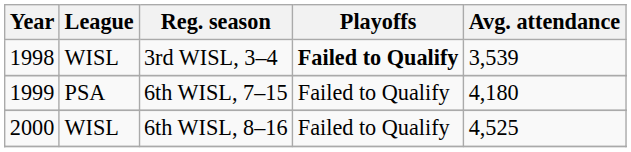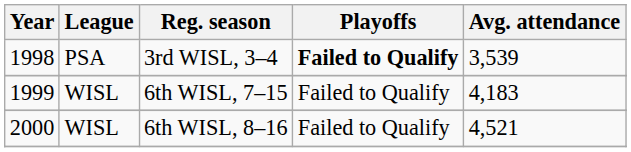 <table class="wikitable">
 <tr>
 <th>Year</th>
 <th>League</th>
 <th>Reg. season</th>
 <th>Playoffs</th>
 <th>Avg. attendance</th>
 </tr>
 <tr>
 <td>1998</td>
-<td>WISL</td>
+<td>PSA</td>
 <td>3rd WISL, 3–4</td>
 <td><strong>Failed to Qualify</strong></td>
 <td>3,539</td>
 </tr>
 <tr>
 </tr>
 <tr>
 <td>1999</td>
-<td>PSA</td>
+<td>WISL</td>
 <td>6th WISL, 7–15</td>
 <td>Failed to Qualify</td>
-<td>4,180</td>
+<td>4,183</td>
 </tr>
 <tr>
 </tr>
 <tr>
 <td>2000</td>
 <td>WISL</td>
 <td>6th WISL, 8–16</td>
 <td>Failed to Qualify</td>
-<td>4,525</td>
+<td>4,521</td>
 </tr>
 <tr>
 </tr>
 <tr>
 </tr>
 </table>
